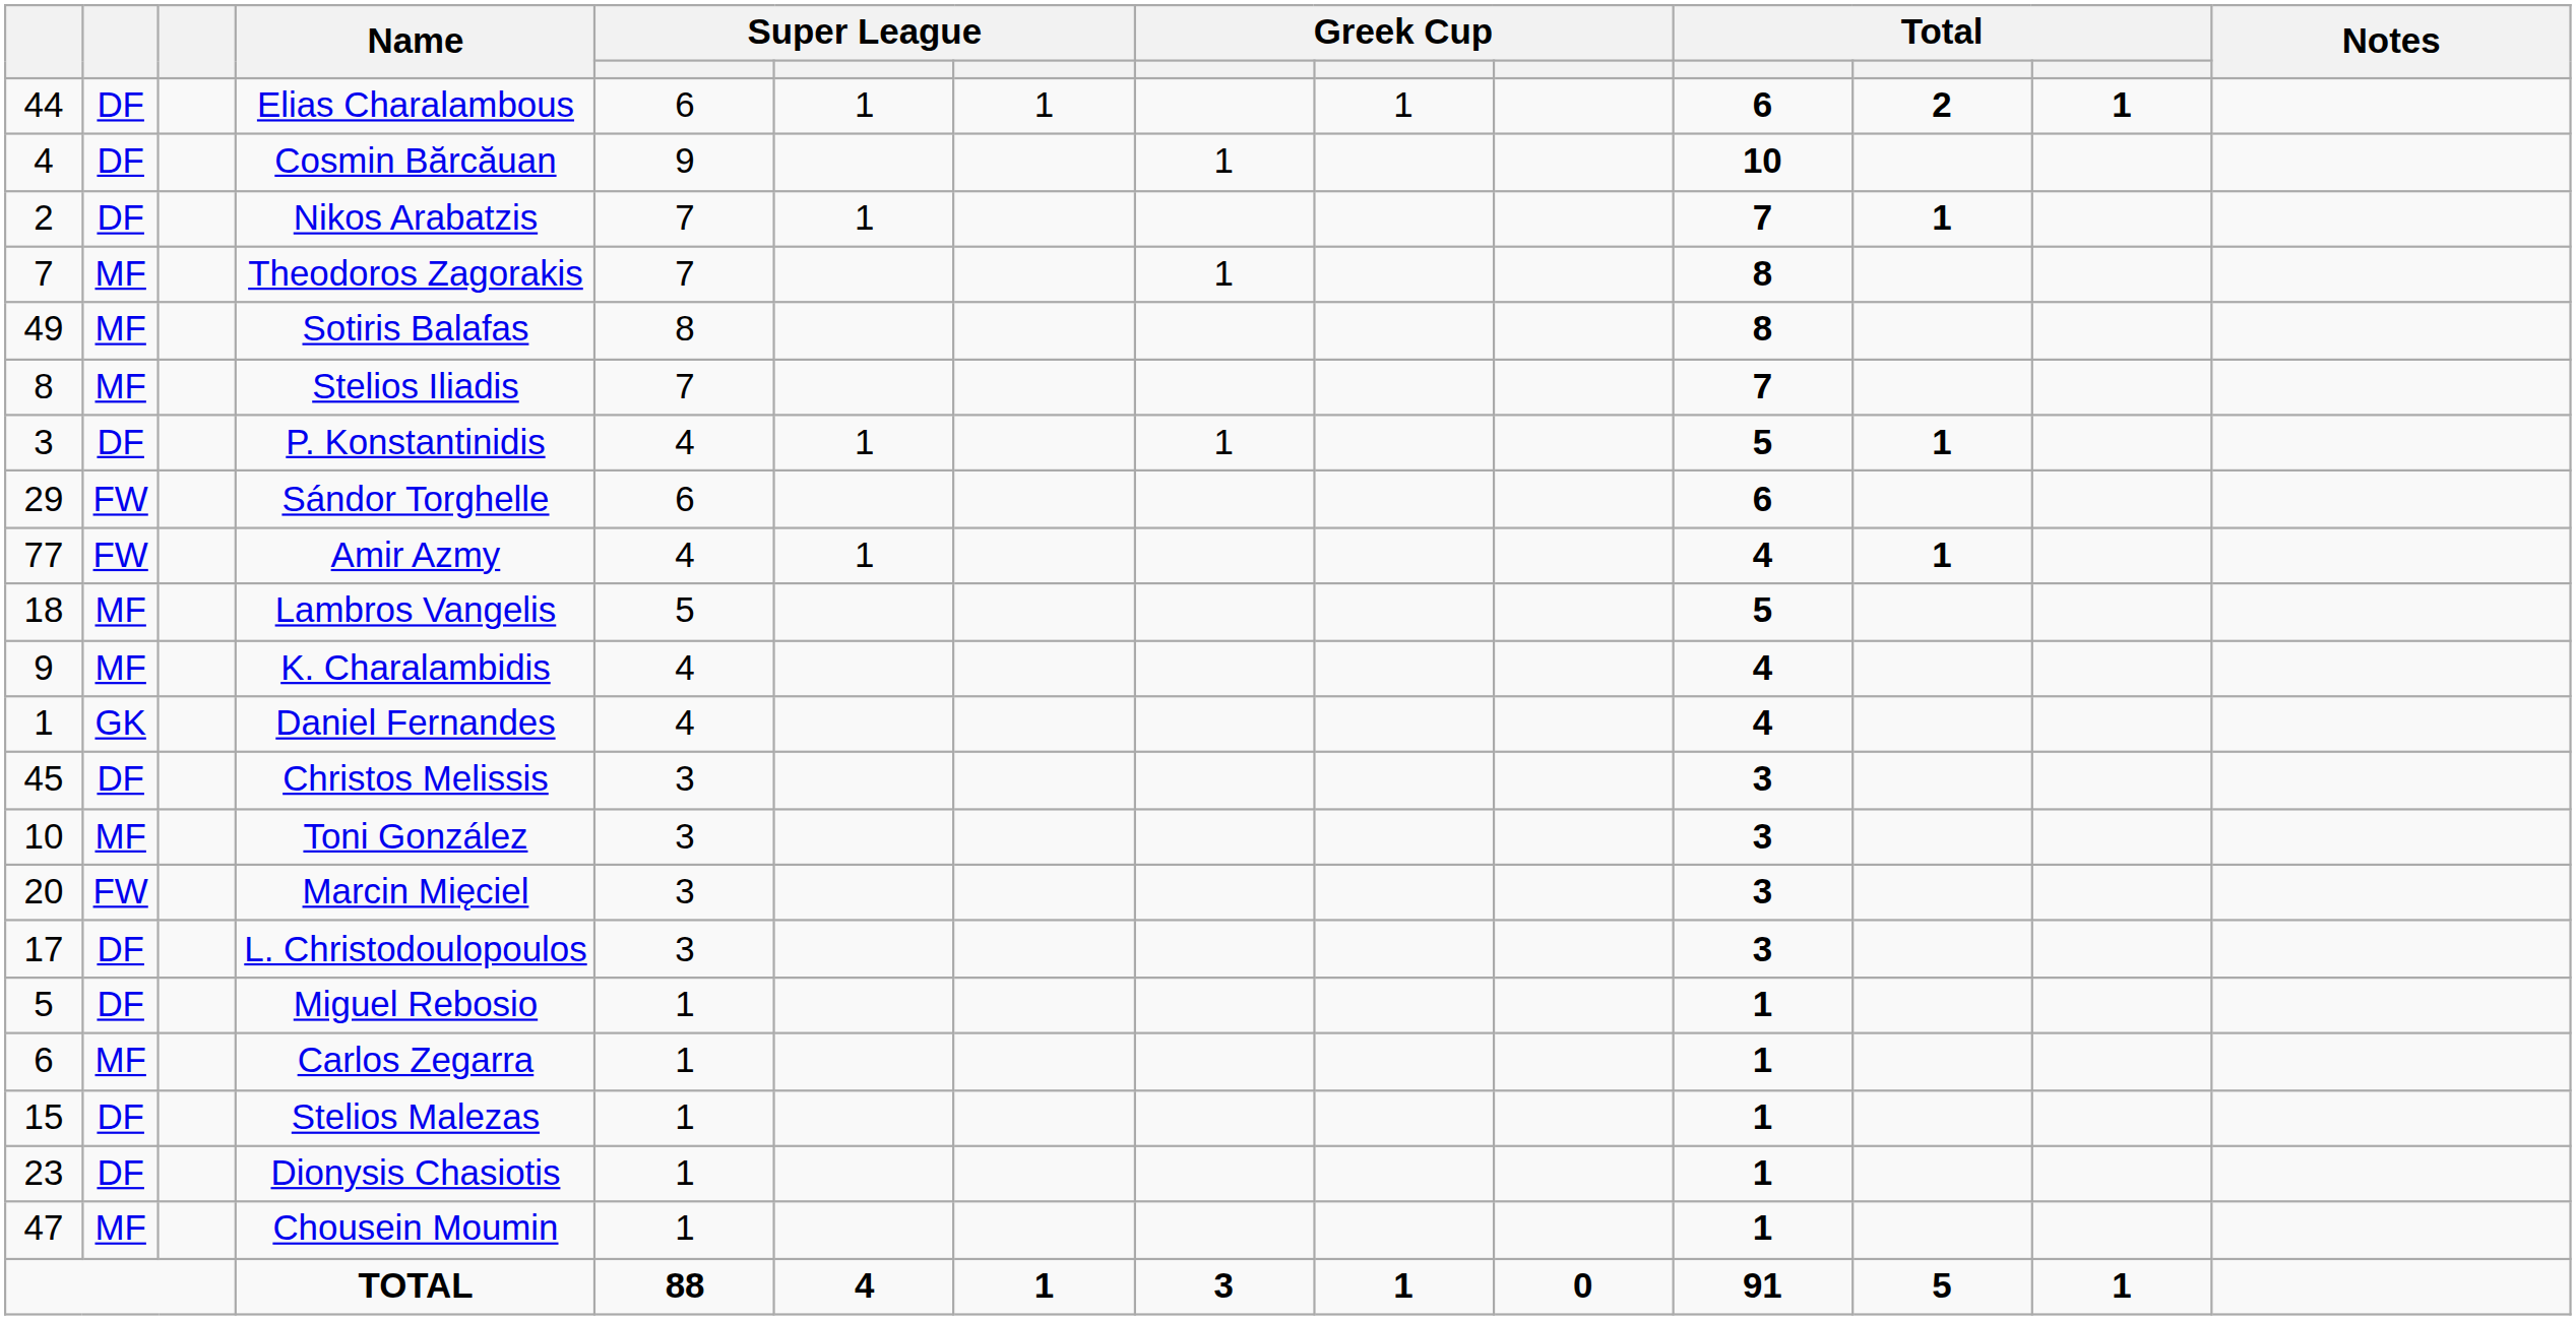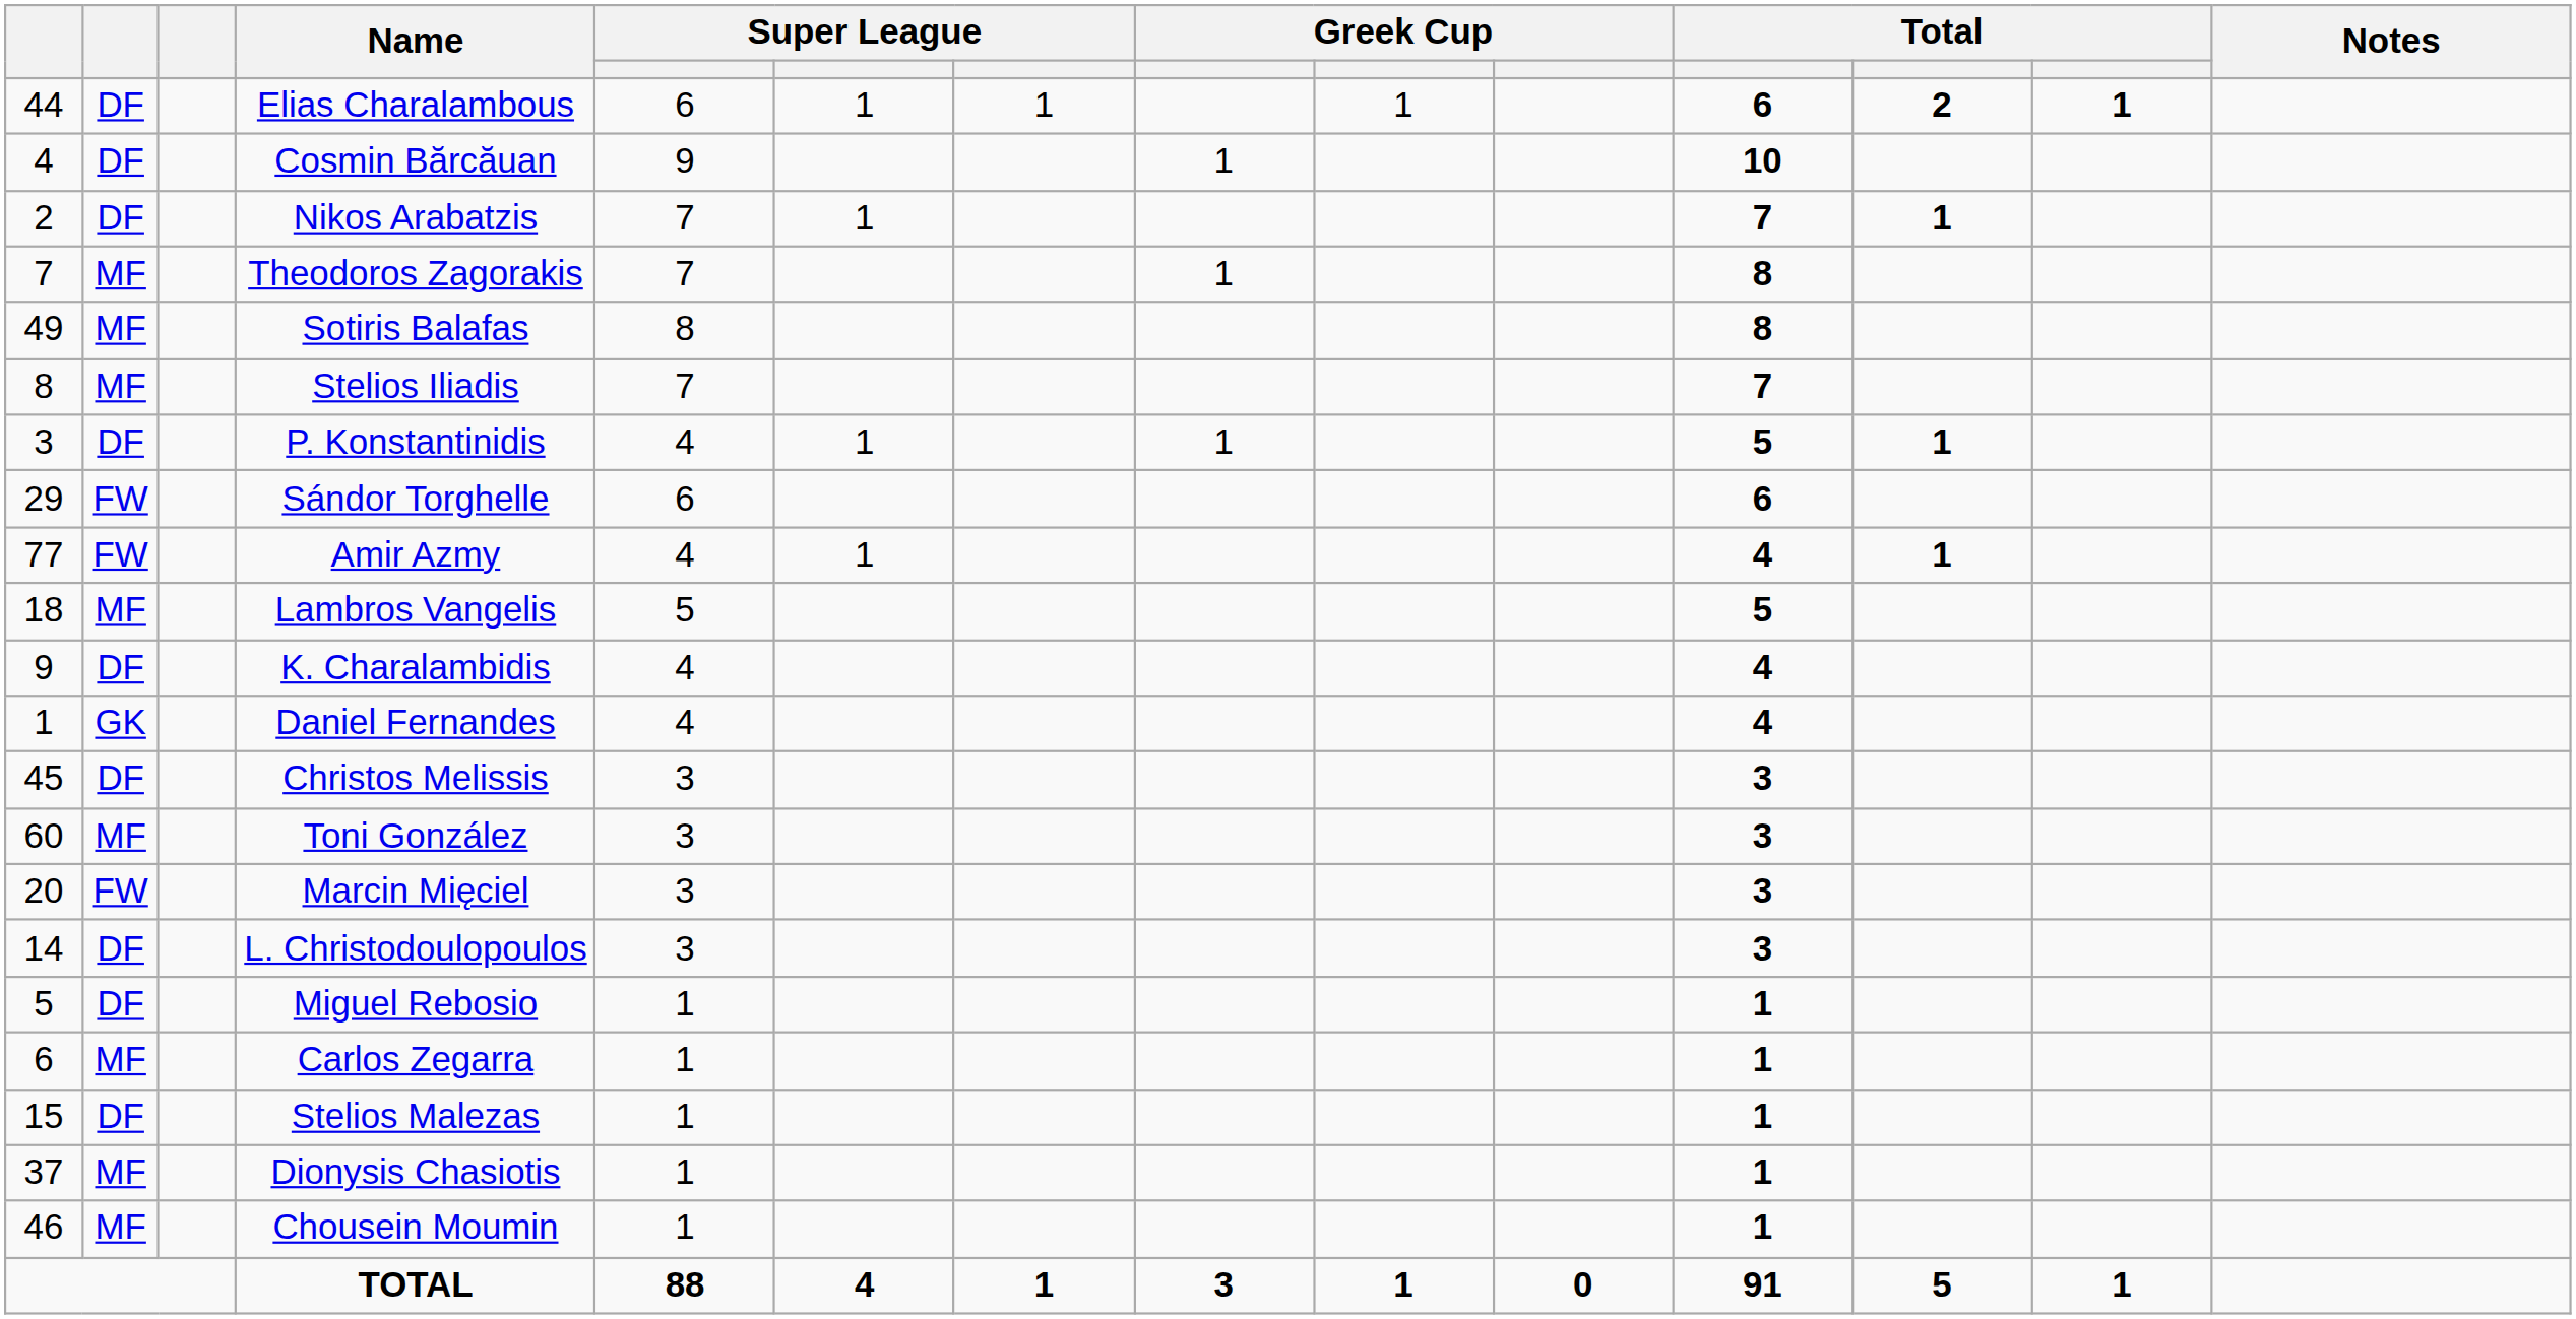 <table class="wikitable" style="font-size: 100%; text-align: center;">
 <tr>
 <th rowspan="2"  style="width:3%; text-align:center;"></th>
 <th rowspan="2"  style="width:3%; text-align:center;"></th>
 <th rowspan="2"  style="width:3%; text-align:center;"></th>
 <th rowspan="2"  style="width:14%; text-align:center;">Name</th>
 <th colspan="3" style="text-align:center;">Super League</th>
 <th colspan="3" style="text-align:center;">Greek Cup</th>
 <th colspan="3" style="text-align:center;">Total</th>
 <th rowspan="2" style="width:14%; text-align:center;">Notes</th>
 </tr>
 <tr>
 <th style="width:2em;"></th>
 <th style="width:2em;"></th>
 <th style="width:2em;"></th>
 <th style="width:2em;"></th>
 <th style="width:2em;"></th>
 <th style="width:2em;"></th>
 <th style="width:2em;"></th>
 <th style="width:2em;"></th>
 <th style="width:2em;"></th>
 </tr>
 <tr>
 <td>44</td>
 <td><a href='#'>DF</a></td>
 <td></td>
 <td><a href='#'>Elias Charalambous</a></td>
 <td>6</td>
 <td>1</td>
 <td>1</td>
 <td></td>
 <td>1</td>
 <td></td>
 <td><strong>6</strong></td>
 <td><strong>2</strong></td>
 <td><strong>1</strong></td>
 <td></td>
 </tr>
 <tr>
 <td>4</td>
 <td><a href='#'>DF</a></td>
 <td></td>
 <td><a href='#'>Cosmin Bărcăuan</a></td>
 <td>9</td>
 <td></td>
 <td></td>
 <td>1</td>
 <td></td>
 <td></td>
 <td><strong>10</strong></td>
 <td></td>
 <td></td>
 <td></td>
 </tr>
 <tr>
 <td>2</td>
 <td><a href='#'>DF</a></td>
 <td></td>
 <td><a href='#'>Nikos Arabatzis</a></td>
 <td>7</td>
 <td>1</td>
 <td></td>
 <td></td>
 <td></td>
 <td></td>
 <td><strong>7</strong></td>
 <td><strong>1</strong></td>
 <td></td>
 <td></td>
 </tr>
 <tr>
 <td>7</td>
 <td><a href='#'>MF</a></td>
 <td></td>
 <td><a href='#'>Theodoros Zagorakis</a></td>
 <td>7</td>
 <td></td>
 <td></td>
 <td>1</td>
 <td></td>
 <td></td>
 <td><strong>8</strong></td>
 <td></td>
 <td></td>
 <td></td>
 </tr>
 <tr>
 <td>49</td>
 <td><a href='#'>MF</a></td>
 <td></td>
 <td><a href='#'>Sotiris Balafas</a></td>
 <td>8</td>
 <td></td>
 <td></td>
 <td></td>
 <td></td>
 <td></td>
 <td><strong>8</strong></td>
 <td></td>
 <td></td>
 <td></td>
 </tr>
 <tr>
 <td>8</td>
 <td><a href='#'>MF</a></td>
 <td></td>
 <td><a href='#'>Stelios Iliadis</a></td>
 <td>7</td>
 <td></td>
 <td></td>
 <td></td>
 <td></td>
 <td></td>
 <td><strong>7</strong></td>
 <td></td>
 <td></td>
 <td></td>
 </tr>
 <tr>
 <td>3</td>
 <td><a href='#'>DF</a></td>
 <td></td>
 <td><a href='#'>P. Konstantinidis</a></td>
 <td>4</td>
 <td>1</td>
 <td></td>
 <td>1</td>
 <td></td>
 <td></td>
 <td><strong>5</strong></td>
 <td><strong>1</strong></td>
 <td></td>
 <td></td>
 </tr>
 <tr>
 <td>29</td>
 <td><a href='#'>FW</a></td>
 <td></td>
 <td><a href='#'>Sándor Torghelle</a></td>
 <td>6</td>
 <td></td>
 <td></td>
 <td></td>
 <td></td>
 <td></td>
 <td><strong>6</strong></td>
 <td></td>
 <td></td>
 <td></td>
 </tr>
 <tr>
 <td>77</td>
 <td><a href='#'>FW</a></td>
 <td></td>
 <td><a href='#'>Amir Azmy</a></td>
 <td>4</td>
 <td>1</td>
 <td></td>
 <td></td>
 <td></td>
 <td></td>
 <td><strong>4</strong></td>
 <td><strong>1</strong></td>
 <td></td>
 <td></td>
 </tr>
 <tr>
 <td>18</td>
 <td><a href='#'>MF</a></td>
 <td></td>
 <td><a href='#'>Lambros Vangelis</a></td>
 <td>5</td>
 <td></td>
 <td></td>
 <td></td>
 <td></td>
 <td></td>
 <td><strong>5</strong></td>
 <td></td>
 <td></td>
 <td></td>
 </tr>
 <tr>
 <td>9</td>
-<td><a href='#'>MF</a></td>
+<td><a href='#'>DF</a></td>
 <td></td>
 <td><a href='#'>K. Charalambidis</a></td>
 <td>4</td>
 <td></td>
 <td></td>
 <td></td>
 <td></td>
 <td></td>
 <td><strong>4</strong></td>
 <td></td>
 <td></td>
 <td></td>
 </tr>
 <tr>
 <td>1</td>
 <td><a href='#'>GK</a></td>
 <td></td>
 <td><a href='#'>Daniel Fernandes</a></td>
 <td>4</td>
 <td></td>
 <td></td>
 <td></td>
 <td></td>
 <td></td>
 <td><strong>4</strong></td>
 <td></td>
 <td></td>
 <td></td>
 </tr>
 <tr>
 <td>45</td>
 <td><a href='#'>DF</a></td>
 <td></td>
 <td><a href='#'>Christos Melissis</a></td>
 <td>3</td>
 <td></td>
 <td></td>
 <td></td>
 <td></td>
 <td></td>
 <td><strong>3</strong></td>
 <td></td>
 <td></td>
 <td></td>
 </tr>
 <tr>
-<td>10</td>
+<td>60</td>
 <td><a href='#'>MF</a></td>
 <td></td>
 <td><a href='#'>Toni González</a></td>
 <td>3</td>
 <td></td>
 <td></td>
 <td></td>
 <td></td>
 <td></td>
 <td><strong>3</strong></td>
 <td></td>
 <td></td>
 <td></td>
 </tr>
 <tr>
 <td>20</td>
 <td><a href='#'>FW</a></td>
 <td></td>
 <td><a href='#'>Marcin Mięciel</a></td>
 <td>3</td>
 <td></td>
 <td></td>
 <td></td>
 <td></td>
 <td></td>
 <td><strong>3</strong></td>
 <td></td>
 <td></td>
 <td></td>
 </tr>
 <tr>
-<td>17</td>
+<td>14</td>
 <td><a href='#'>DF</a></td>
 <td></td>
 <td><a href='#'>L. Christodoulopoulos</a></td>
 <td>3</td>
 <td></td>
 <td></td>
 <td></td>
 <td></td>
 <td></td>
 <td><strong>3</strong></td>
 <td></td>
 <td></td>
 <td></td>
 </tr>
 <tr>
 <td>5</td>
 <td><a href='#'>DF</a></td>
 <td></td>
 <td><a href='#'>Miguel Rebosio</a></td>
 <td>1</td>
 <td></td>
 <td></td>
 <td></td>
 <td></td>
 <td></td>
 <td><strong>1</strong></td>
 <td></td>
 <td></td>
 <td></td>
 </tr>
 <tr>
 <td>6</td>
 <td><a href='#'>MF</a></td>
 <td></td>
 <td><a href='#'>Carlos Zegarra</a></td>
 <td>1</td>
 <td></td>
 <td></td>
 <td></td>
 <td></td>
 <td></td>
 <td><strong>1</strong></td>
 <td></td>
 <td></td>
 <td></td>
 </tr>
 <tr>
 <td>15</td>
 <td><a href='#'>DF</a></td>
 <td></td>
 <td><a href='#'>Stelios Malezas</a></td>
 <td>1</td>
 <td></td>
 <td></td>
 <td></td>
 <td></td>
 <td></td>
 <td><strong>1</strong></td>
 <td></td>
 <td></td>
 <td></td>
 </tr>
 <tr>
-<td>23</td>
-<td><a href='#'>DF</a></td>
+<td>37</td>
+<td><a href='#'>MF</a></td>
 <td></td>
 <td><a href='#'>Dionysis Chasiotis</a></td>
 <td>1</td>
 <td></td>
 <td></td>
 <td></td>
 <td></td>
 <td></td>
 <td><strong>1</strong></td>
 <td></td>
 <td></td>
 <td></td>
 </tr>
 <tr>
-<td>47</td>
+<td>46</td>
 <td><a href='#'>MF</a></td>
 <td></td>
 <td><a href='#'>Chousein Moumin</a></td>
 <td>1</td>
 <td></td>
 <td></td>
 <td></td>
 <td></td>
 <td></td>
 <td><strong>1</strong></td>
 <td></td>
 <td></td>
 <td></td>
 </tr>
 <tr>
 <td colspan="3"></td>
 <td><strong>TOTAL</strong></td>
 <td><strong>88</strong></td>
 <td><strong>4</strong></td>
 <td><strong>1</strong></td>
 <td><strong>3</strong></td>
 <td><strong>1</strong></td>
 <td><strong>0</strong></td>
 <td><strong>91</strong></td>
 <td><strong>5</strong></td>
 <td><strong>1</strong></td>
 </tr>
 </table>
